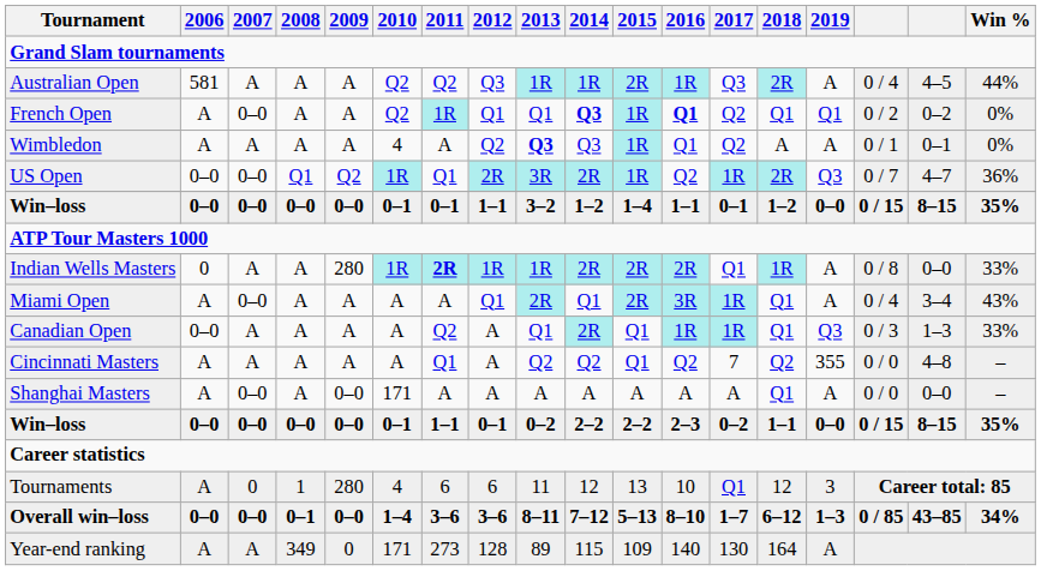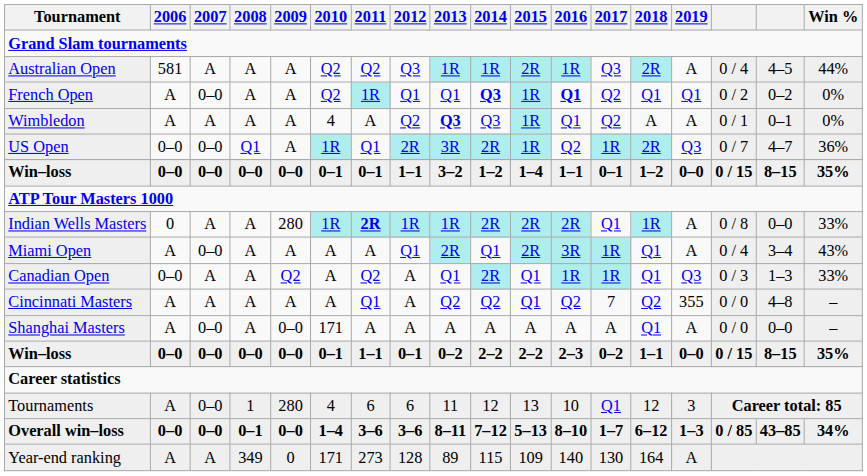 <table class=wikitable style=text-align:center>
 <tr>
 <th>Tournament</th>
 <th><a href='#'>2006</a></th>
 <th><a href='#'>2007</a></th>
 <th><a href='#'>2008</a></th>
 <th><a href='#'>2009</a></th>
 <th><a href='#'>2010</a></th>
 <th><a href='#'>2011</a></th>
 <th><a href='#'>2012</a></th>
 <th><a href='#'>2013</a></th>
 <th><a href='#'>2014</a></th>
 <th><a href='#'>2015</a></th>
 <th><a href='#'>2016</a></th>
 <th><a href='#'>2017</a></th>
 <th><a href='#'>2018</a></th>
 <th><a href='#'>2019</a></th>
 <th></th>
 <th></th>
 <th>Win %</th>
 </tr>
 <tr>
 <td colspan=18 align=left><a href='#'><strong>Grand Slam tournaments</strong></a></td>
 </tr>
 <tr>
 <td bgcolor=efefef align=left><a href='#'>Australian Open</a></td>
 <td>581</td>
 <td>A</td>
 <td>A</td>
 <td>A</td>
 <td><a href='#'>Q2</a></td>
 <td><a href='#'>Q2</a></td>
 <td><a href='#'>Q3</a></td>
 <td bgcolor=afeeee><a href='#'>1R</a></td>
 <td bgcolor=afeeee><a href='#'>1R</a></td>
 <td bgcolor=afeeee><a href='#'>2R</a></td>
 <td bgcolor=afeeee><a href='#'>1R</a></td>
 <td><a href='#'>Q3</a></td>
 <td bgcolor=afeeee><a href='#'>2R</a></td>
 <td>A</td>
 <td bgcolor=efefef>0 / 4</td>
 <td bgcolor=efefef>4–5</td>
 <td bgcolor=efefef>44%</td>
 </tr>
 <tr>
 <td bgcolor=efefef align=left><a href='#'>French Open</a></td>
 <td>A</td>
 <td>0–0</td>
 <td>A</td>
 <td>A</td>
 <td><a href='#'>Q2</a></td>
 <td bgcolor=afeeee><a href='#'>1R</a></td>
 <td><a href='#'>Q1</a></td>
 <td><a href='#'>Q1</a></td>
 <td><strong><a href='#'>Q3</a></strong></td>
 <td bgcolor=afeeee><a href='#'>1R</a></td>
 <td><strong><a href='#'>Q1</a></strong></td>
 <td><a href='#'>Q2</a></td>
 <td><a href='#'>Q1</a></td>
 <td><a href='#'>Q1</a></td>
 <td bgcolor=efefef>0 / 2</td>
 <td bgcolor=efefef>0–2</td>
 <td bgcolor=efefef>0%</td>
 </tr>
 <tr>
 <td bgcolor=efefef align=left><a href='#'>Wimbledon</a></td>
 <td>A</td>
 <td>A</td>
 <td>A</td>
 <td>A</td>
 <td>4</td>
 <td>A</td>
 <td><a href='#'>Q2</a></td>
 <td><strong><a href='#'>Q3</a></strong></td>
 <td><a href='#'>Q3</a></td>
 <td bgcolor=afeeee><a href='#'>1R</a></td>
 <td><a href='#'>Q1</a></td>
 <td><a href='#'>Q2</a></td>
 <td>A</td>
 <td>A</td>
 <td bgcolor=efefef>0 / 1</td>
 <td bgcolor=efefef>0–1</td>
 <td bgcolor=efefef>0%</td>
 </tr>
 <tr>
 <td bgcolor=efefef align=left><a href='#'>US Open</a></td>
 <td>0–0</td>
 <td>0–0</td>
 <td><a href='#'>Q1</a></td>
-<td><a href='#'>Q2</a></td>
+<td>A</td>
 <td bgcolor=afeeee><a href='#'>1R</a></td>
 <td><a href='#'>Q1</a></td>
 <td bgcolor=afeeee><a href='#'>2R</a></td>
 <td bgcolor=afeeee><a href='#'>3R</a></td>
 <td bgcolor=afeeee><a href='#'>2R</a></td>
 <td bgcolor=afeeee><a href='#'>1R</a></td>
 <td><a href='#'>Q2</a></td>
 <td bgcolor=afeeee><a href='#'>1R</a></td>
 <td bgcolor=afeeee><a href='#'>2R</a></td>
 <td><a href='#'>Q3</a></td>
 <td bgcolor=efefef>0 / 7</td>
 <td bgcolor=efefef>4–7</td>
 <td bgcolor=efefef>36%</td>
 </tr>
 <tr>
 </tr>
 <tr style=font-weight:bold;background:#efefef>
 <td style=text-align:left>Win–loss</td>
 <td>0–0</td>
 <td>0–0</td>
 <td>0–0</td>
 <td>0–0</td>
 <td>0–1</td>
 <td>0–1</td>
 <td>1–1</td>
 <td>3–2</td>
 <td>1–2</td>
 <td>1–4</td>
 <td>1–1</td>
 <td>0–1</td>
 <td>1–2</td>
 <td>0–0</td>
 <td>0 / 15</td>
 <td>8–15</td>
 <td>35%</td>
 </tr>
 <tr>
 <td colspan=18 align=left><strong><a href='#'>ATP Tour Masters 1000</a></strong></td>
 </tr>
 <tr>
 <td bgcolor=efefef align=left><a href='#'>Indian Wells Masters</a></td>
 <td>0</td>
 <td>A</td>
 <td>A</td>
 <td>280</td>
 <td bgcolor=afeeee><a href='#'>1R</a></td>
 <td bgcolor=afeeee><strong><a href='#'>2R</a></strong></td>
 <td bgcolor=afeeee><a href='#'>1R</a></td>
 <td bgcolor=afeeee><a href='#'>1R</a></td>
 <td bgcolor=afeeee><a href='#'>2R</a></td>
 <td bgcolor=afeeee><a href='#'>2R</a></td>
 <td bgcolor=afeeee><a href='#'>2R</a></td>
 <td><a href='#'>Q1</a></td>
 <td bgcolor=afeeee><a href='#'>1R</a></td>
 <td>A</td>
 <td bgcolor=efefef>0 / 8</td>
 <td bgcolor=efefef>0–0</td>
 <td bgcolor=efefef>33%</td>
 </tr>
 <tr>
 <td bgcolor=efefef align=left><a href='#'>Miami Open</a></td>
 <td>A</td>
 <td>0–0</td>
 <td>A</td>
 <td>A</td>
 <td>A</td>
 <td>A</td>
 <td><a href='#'>Q1</a></td>
 <td bgcolor=afeeee><a href='#'>2R</a></td>
 <td><a href='#'>Q1</a></td>
 <td bgcolor=afeeee><a href='#'>2R</a></td>
 <td bgcolor=afeeee><a href='#'>3R</a></td>
 <td bgcolor=afeeee><a href='#'>1R</a></td>
 <td><a href='#'>Q1</a></td>
 <td>A</td>
 <td bgcolor=efefef>0 / 4</td>
 <td bgcolor=efefef>3–4</td>
 <td bgcolor=efefef>43%</td>
 </tr>
 <tr>
 <td bgcolor=efefef align=left><a href='#'>Canadian Open</a></td>
 <td>0–0</td>
 <td>A</td>
 <td>A</td>
-<td>A</td>
+<td><a href='#'>Q2</a></td>
 <td>A</td>
 <td><a href='#'>Q2</a></td>
 <td>A</td>
 <td><a href='#'>Q1</a></td>
 <td bgcolor=afeeee><a href='#'>2R</a></td>
 <td><a href='#'>Q1</a></td>
 <td bgcolor=afeeee><a href='#'>1R</a></td>
 <td bgcolor=afeeee><a href='#'>1R</a></td>
 <td><a href='#'>Q1</a></td>
 <td><a href='#'>Q3</a></td>
 <td bgcolor=efefef>0 / 3</td>
 <td bgcolor=efefef>1–3</td>
 <td bgcolor=efefef>33%</td>
 </tr>
 <tr>
 <td bgcolor=efefef align=left><a href='#'>Cincinnati Masters</a></td>
 <td>A</td>
 <td>A</td>
 <td>A</td>
 <td>A</td>
 <td>A</td>
 <td><a href='#'>Q1</a></td>
 <td>A</td>
 <td><a href='#'>Q2</a></td>
 <td><a href='#'>Q2</a></td>
 <td><a href='#'>Q1</a></td>
 <td><a href='#'>Q2</a></td>
 <td>7</td>
 <td><a href='#'>Q2</a></td>
 <td>355</td>
 <td bgcolor=efefef>0 / 0</td>
 <td bgcolor=efefef>4–8</td>
 <td bgcolor=efefef>–</td>
 </tr>
 <tr>
 <td bgcolor=#EFEFEF align=left><a href='#'>Shanghai Masters</a></td>
 <td>A</td>
 <td>0–0</td>
 <td>A</td>
 <td>0–0</td>
 <td>171</td>
 <td>A</td>
 <td>A</td>
 <td>A</td>
 <td>A</td>
 <td>A</td>
 <td>A</td>
 <td>A</td>
 <td><a href='#'>Q1</a></td>
 <td>A</td>
 <td bgcolor=efefef>0 / 0</td>
 <td bgcolor=efefef>0–0</td>
 <td bgcolor=efefef>–</td>
 </tr>
 <tr style=font-weight:bold;background:#efefef>
 <td style=text-align:left>Win–loss</td>
 <td>0–0</td>
 <td>0–0</td>
 <td>0–0</td>
 <td>0–0</td>
 <td>0–1</td>
 <td>1–1</td>
 <td>0–1</td>
 <td>0–2</td>
 <td>2–2</td>
 <td>2–2</td>
 <td>2–3</td>
 <td>0–2</td>
 <td>1–1</td>
 <td>0–0</td>
 <td bgcolor=efefef>0 / 15</td>
 <td bgcolor=efefef>8–15</td>
 <td bgcolor=efefef>35%</td>
 </tr>
 <tr>
 <td colspan=18 align=left><strong>Career statistics</strong></td>
 </tr>
 <tr bgcolor=efefef>
 <td align=left>Tournaments</td>
 <td>A</td>
-<td>0</td>
+<td>0–0</td>
 <td>1</td>
 <td>280</td>
 <td>4</td>
 <td>6</td>
 <td>6</td>
 <td>11</td>
 <td>12</td>
 <td>13</td>
 <td>10</td>
 <td><a href='#'>Q1</a></td>
 <td>12</td>
 <td>3</td>
 <td colspan="3"><strong>Career total: 85</strong></td>
 </tr>
 <tr style=font-weight:bold;background:#efefef>
 <td style=text-align:left>Overall win–loss</td>
 <td>0–0</td>
 <td>0–0</td>
 <td>0–1</td>
 <td>0–0</td>
 <td>1–4</td>
 <td>3–6</td>
 <td>3–6</td>
 <td>8–11</td>
 <td>7–12</td>
 <td>5–13</td>
 <td>8–10</td>
 <td>1–7</td>
 <td>6–12</td>
 <td>1–3</td>
 <td>0 / 85</td>
 <td>43–85</td>
 <td>34%</td>
 </tr>
 <tr bgcolor=efefef>
 <td align=left>Year-end ranking</td>
 <td>A</td>
 <td>A</td>
 <td>349</td>
 <td>0</td>
 <td>171</td>
 <td>273</td>
 <td>128</td>
 <td>89</td>
 <td>115</td>
 <td>109</td>
 <td>140</td>
 <td>130</td>
 <td>164</td>
 <td>A</td>
 <td colspan=3></td>
 </tr>
 </table>
